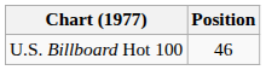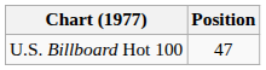 <table class="wikitable sortable">
 <tr>
 <th>Chart (1977)</th>
 <th>Position</th>
 </tr>
 <tr>
 <td>U.S. <em>Billboard</em> Hot 100</td>
-<td align="center">46</td>
+<td align="center">47</td>
 </tr>
 </table>
